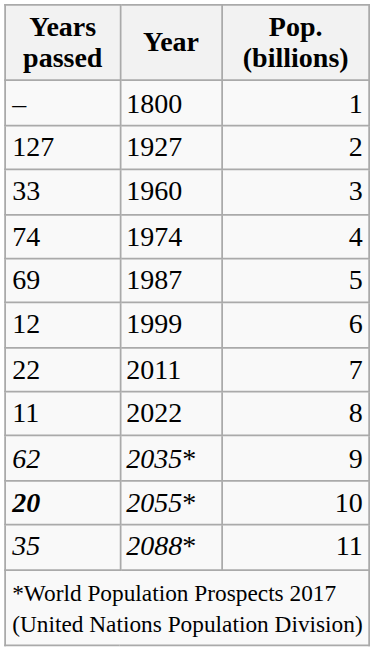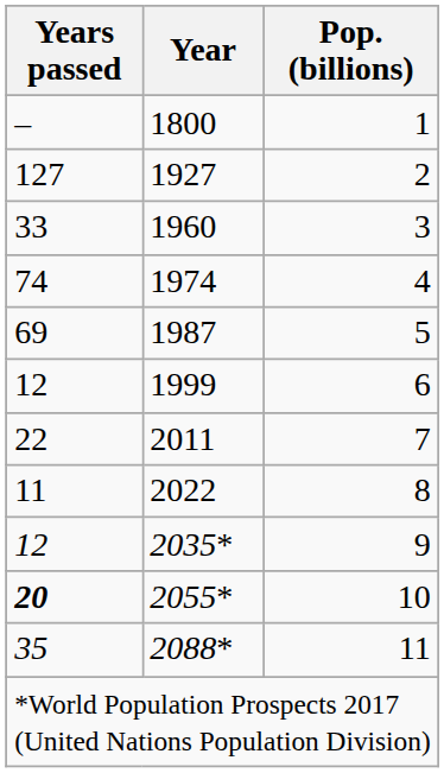 <table class="wikitable" style="float: right; clear:right; margin-left: 10px">
 <tr>
 <th>Years<br>passed</th>
 <th>Year</th>
 <th>Pop.<br>(billions)</th>
 </tr>
 <tr --->
 <td align="left">–</td>
 <td>1800</td>
 <td align="right">1</td>
 </tr>
 <tr --->
 <td align="left">127</td>
 <td>1927</td>
 <td align="right">2</td>
 </tr>
 <tr --->
 <td align="left">33</td>
 <td>1960</td>
 <td align="right">3</td>
 </tr>
 <tr --->
 <td align="left">74</td>
 <td>1974</td>
 <td align="right">4</td>
 </tr>
 <tr --->
 <td align="left">69</td>
 <td>1987</td>
 <td align="right">5</td>
 </tr>
 <tr --->
 <td align="left">12</td>
 <td>1999</td>
 <td align="right">6</td>
 </tr>
 <tr --->
 <td align="left">22</td>
 <td>2011</td>
 <td align="right">7</td>
 </tr>
 <tr --->
 <td align="left">11</td>
 <td>2022</td>
 <td align="right">8</td>
 </tr>
 <tr --->
-<td align="left"><em>62</em></td>
+<td align="left"><em>12</em></td>
 <td><em>2035</em>*</td>
 <td align="right">9</td>
 </tr>
 <tr --->
 <td align="left"><strong><em>20</em></strong></td>
 <td><em>2055</em>*</td>
 <td align="right">10</td>
 </tr>
 <tr ---->
 <td align="left"><em>35</em></td>
 <td><em>2088</em>*</td>
 <td align="right">11</td>
 </tr>
 <tr ---->
 <td align="left" colspan=3><small>*World Population Prospects 2017<br>(United Nations Population Division)</small></td>
 </tr>
 </table>
